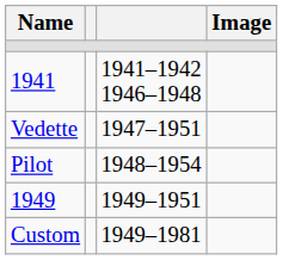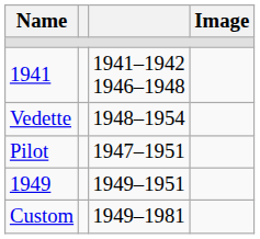 <table class="wikitable sortable">
 <tr>
 <th style="width:px;">Name</th>
 <th style="width:px;"></th>
 <th style="width:px;"></th>
 <th style="width:px;">Image</th>
 </tr>
 <tr>
 <td colspan=6 style=background:#e0e0e0></td>
 </tr>
 <tr>
 <td><a href='#'>1941</a></td>
 <td></td>
 <td>1941–1942<br>1946–1948</td>
 <td></td>
 </tr>
 <tr>
 <td><a href='#'>Vedette</a></td>
 <td></td>
-<td>1947–1951</td>
+<td>1948–1954</td>
 <td></td>
 </tr>
 <tr>
 <td><a href='#'>Pilot</a></td>
 <td></td>
-<td>1948–1954</td>
+<td>1947–1951</td>
 <td></td>
 </tr>
 <tr>
 <td><a href='#'>1949</a></td>
 <td></td>
 <td>1949–1951</td>
 <td></td>
 </tr>
 <tr>
 <td><a href='#'>Custom</a></td>
 <td></td>
 <td>1949–1981</td>
 <td></td>
 </tr>
 </table>
